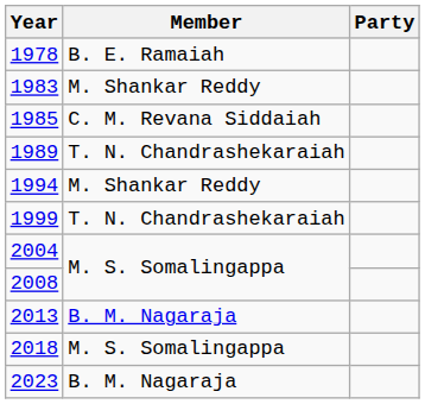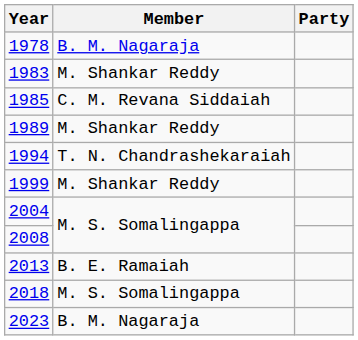 <table class="wikitable sortable">
 <tr>
 <th>Year</th>
 <th>Member</th>
 <th colspan="2">Party</th>
 </tr>
 <tr>
 <td><a href='#'>1978</a></td>
-<td>B. E. Ramaiah</td>
+<td><a href='#'>B. M. Nagaraja</a></td>
 <td></td>
 </tr>
 <tr>
 <td><a href='#'>1983</a></td>
 <td>M. Shankar Reddy</td>
 <td></td>
 </tr>
 <tr>
 <td><a href='#'>1985</a></td>
 <td>C. M. Revana Siddaiah</td>
 <td></td>
 </tr>
 <tr>
 <td><a href='#'>1989</a></td>
+<td>M. Shankar Reddy</td>
+<td></td>
+</tr>
+<tr>
+<td><a href='#'>1994</a></td>
 <td>T. N. Chandrashekaraiah</td>
 <td></td>
 </tr>
 <tr>
-<td><a href='#'>1994</a></td>
+<td><a href='#'>1999</a></td>
 <td>M. Shankar Reddy</td>
-<td></td>
-</tr>
-<tr>
-<td><a href='#'>1999</a></td>
-<td>T. N. Chandrashekaraiah</td>
 <td></td>
 </tr>
 <tr>
 <td><a href='#'>2004</a></td>
 <td rowspan=2>M. S. Somalingappa</td>
 <td></td>
 </tr>
 <tr>
 <td><a href='#'>2008</a></td>
 </tr>
 <tr>
 <td><a href='#'>2013</a></td>
-<td><a href='#'>B. M. Nagaraja</a></td>
+<td>B. E. Ramaiah</td>
 <td></td>
 </tr>
 <tr>
 <td><a href='#'>2018</a></td>
 <td>M. S. Somalingappa</td>
 <td></td>
 </tr>
 <tr>
 <td><a href='#'>2023</a></td>
 <td>B. M. Nagaraja</td>
 <td></td>
 </tr>
 </table>
